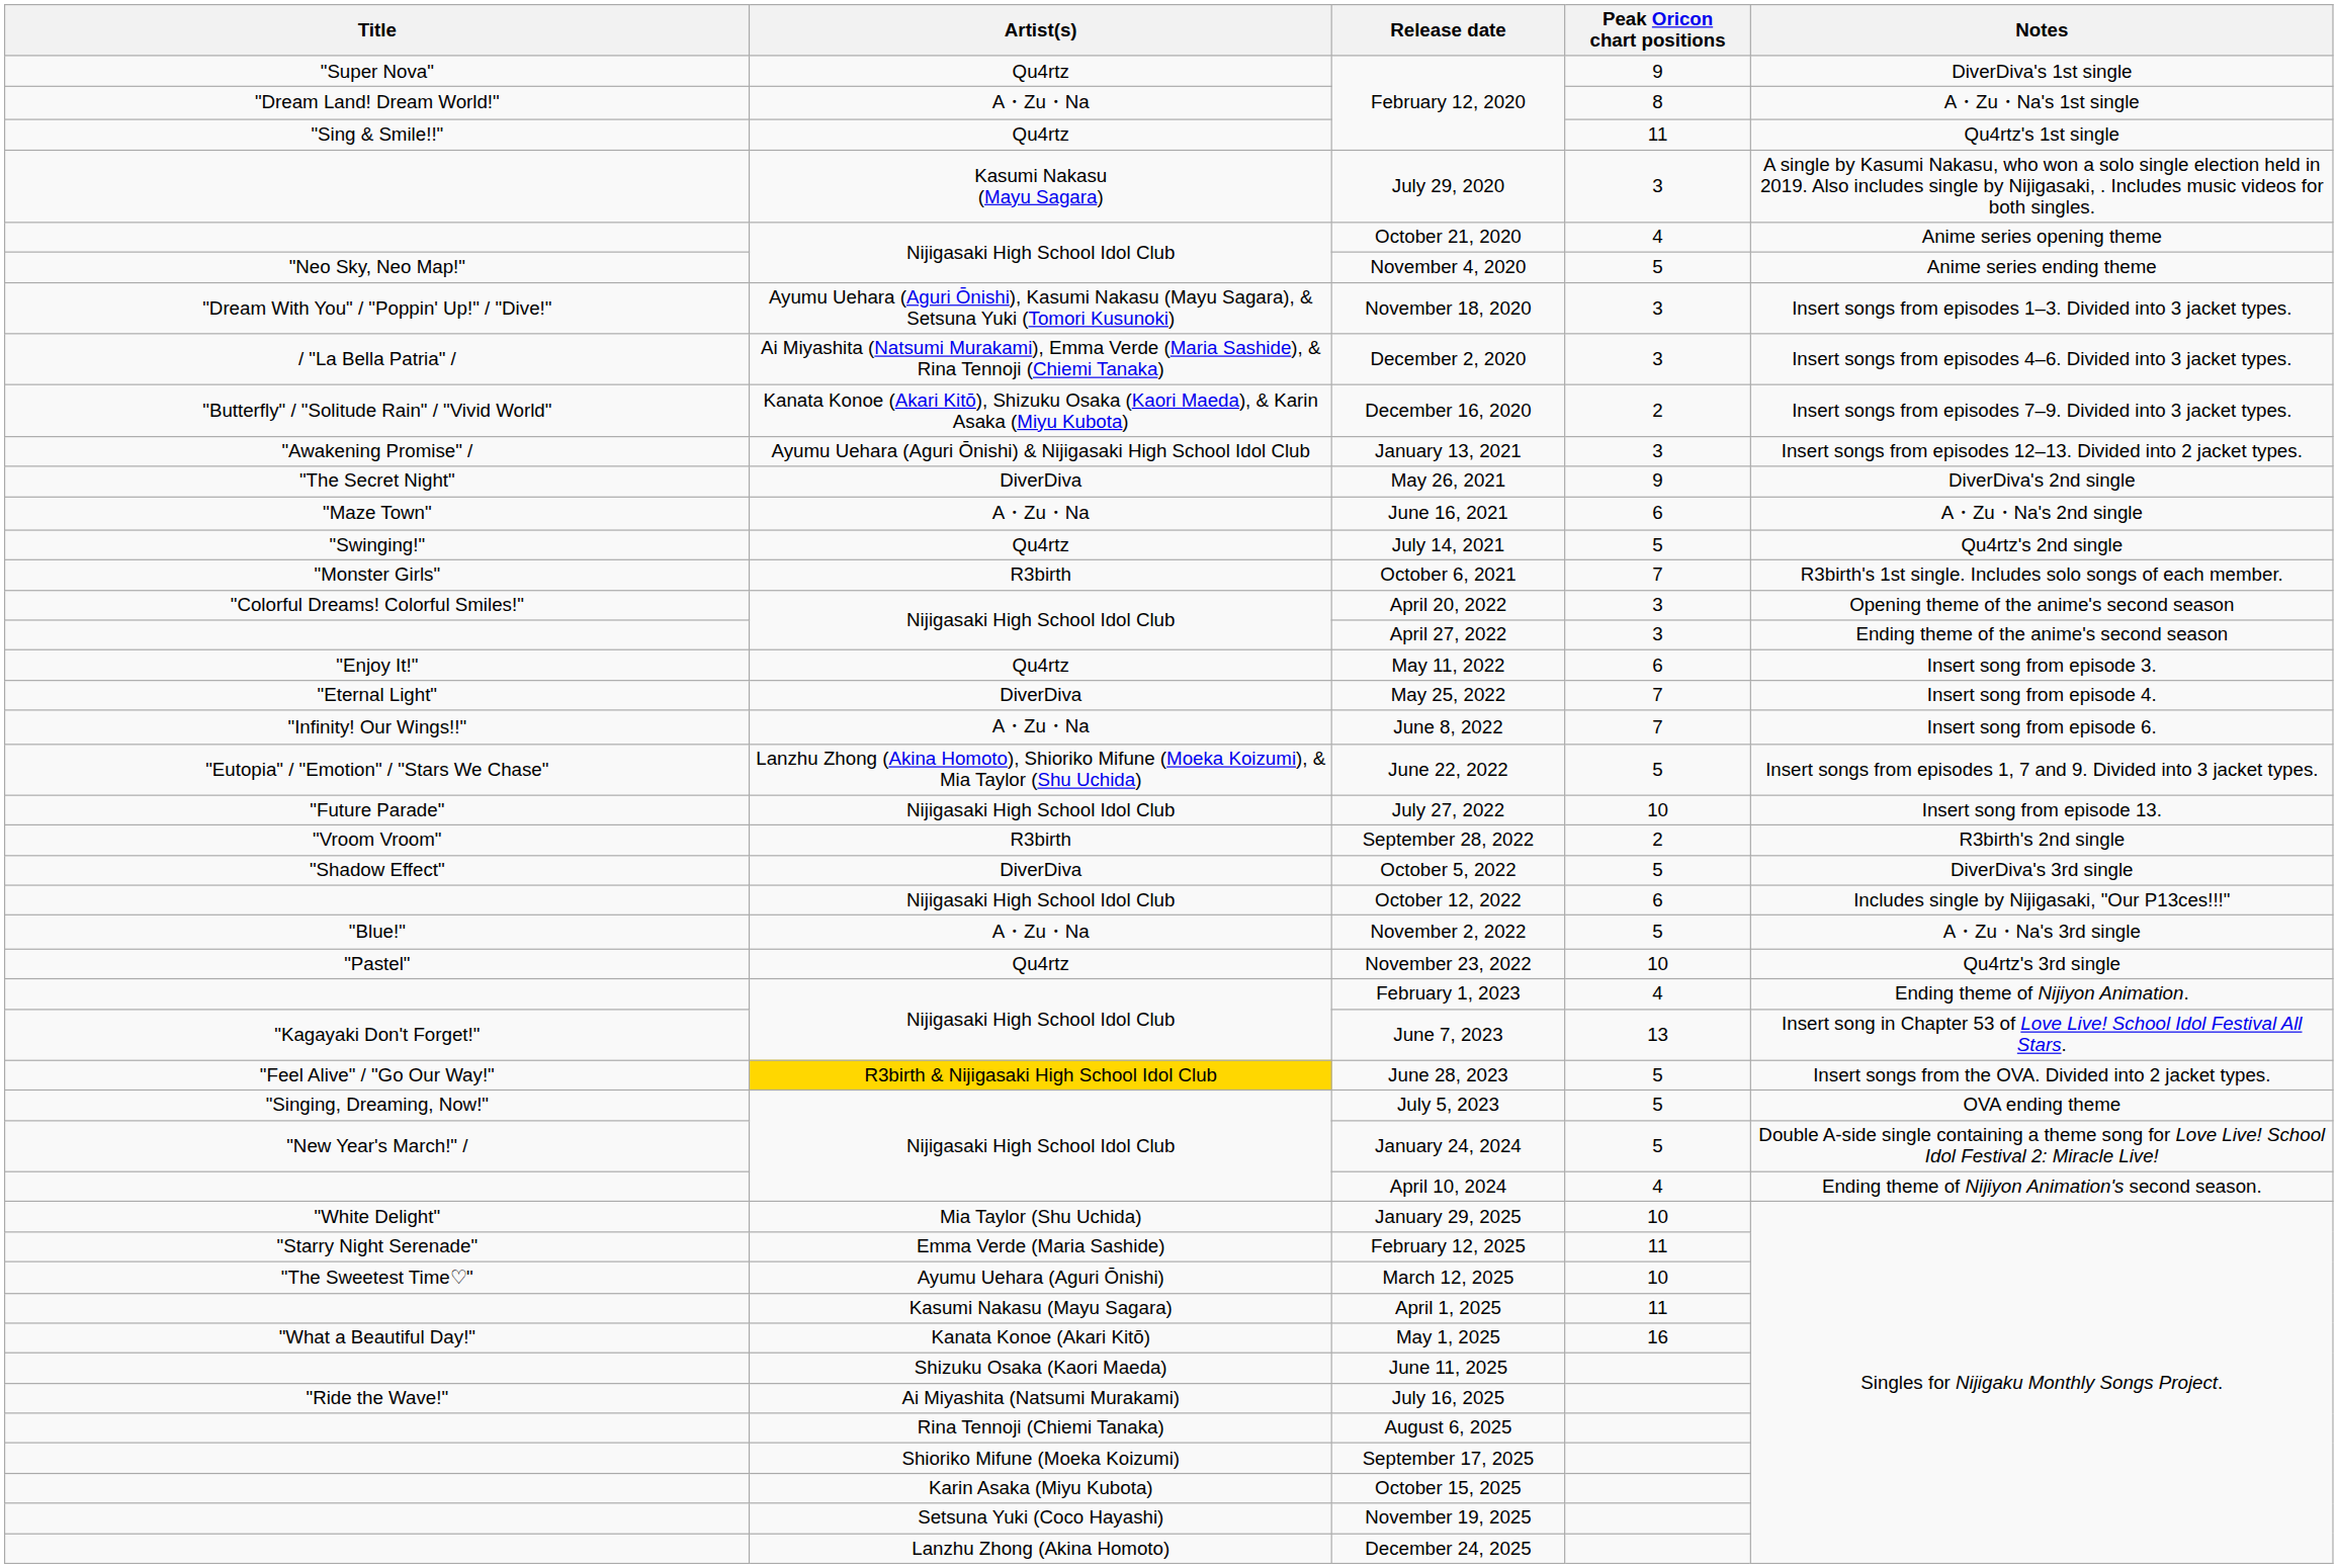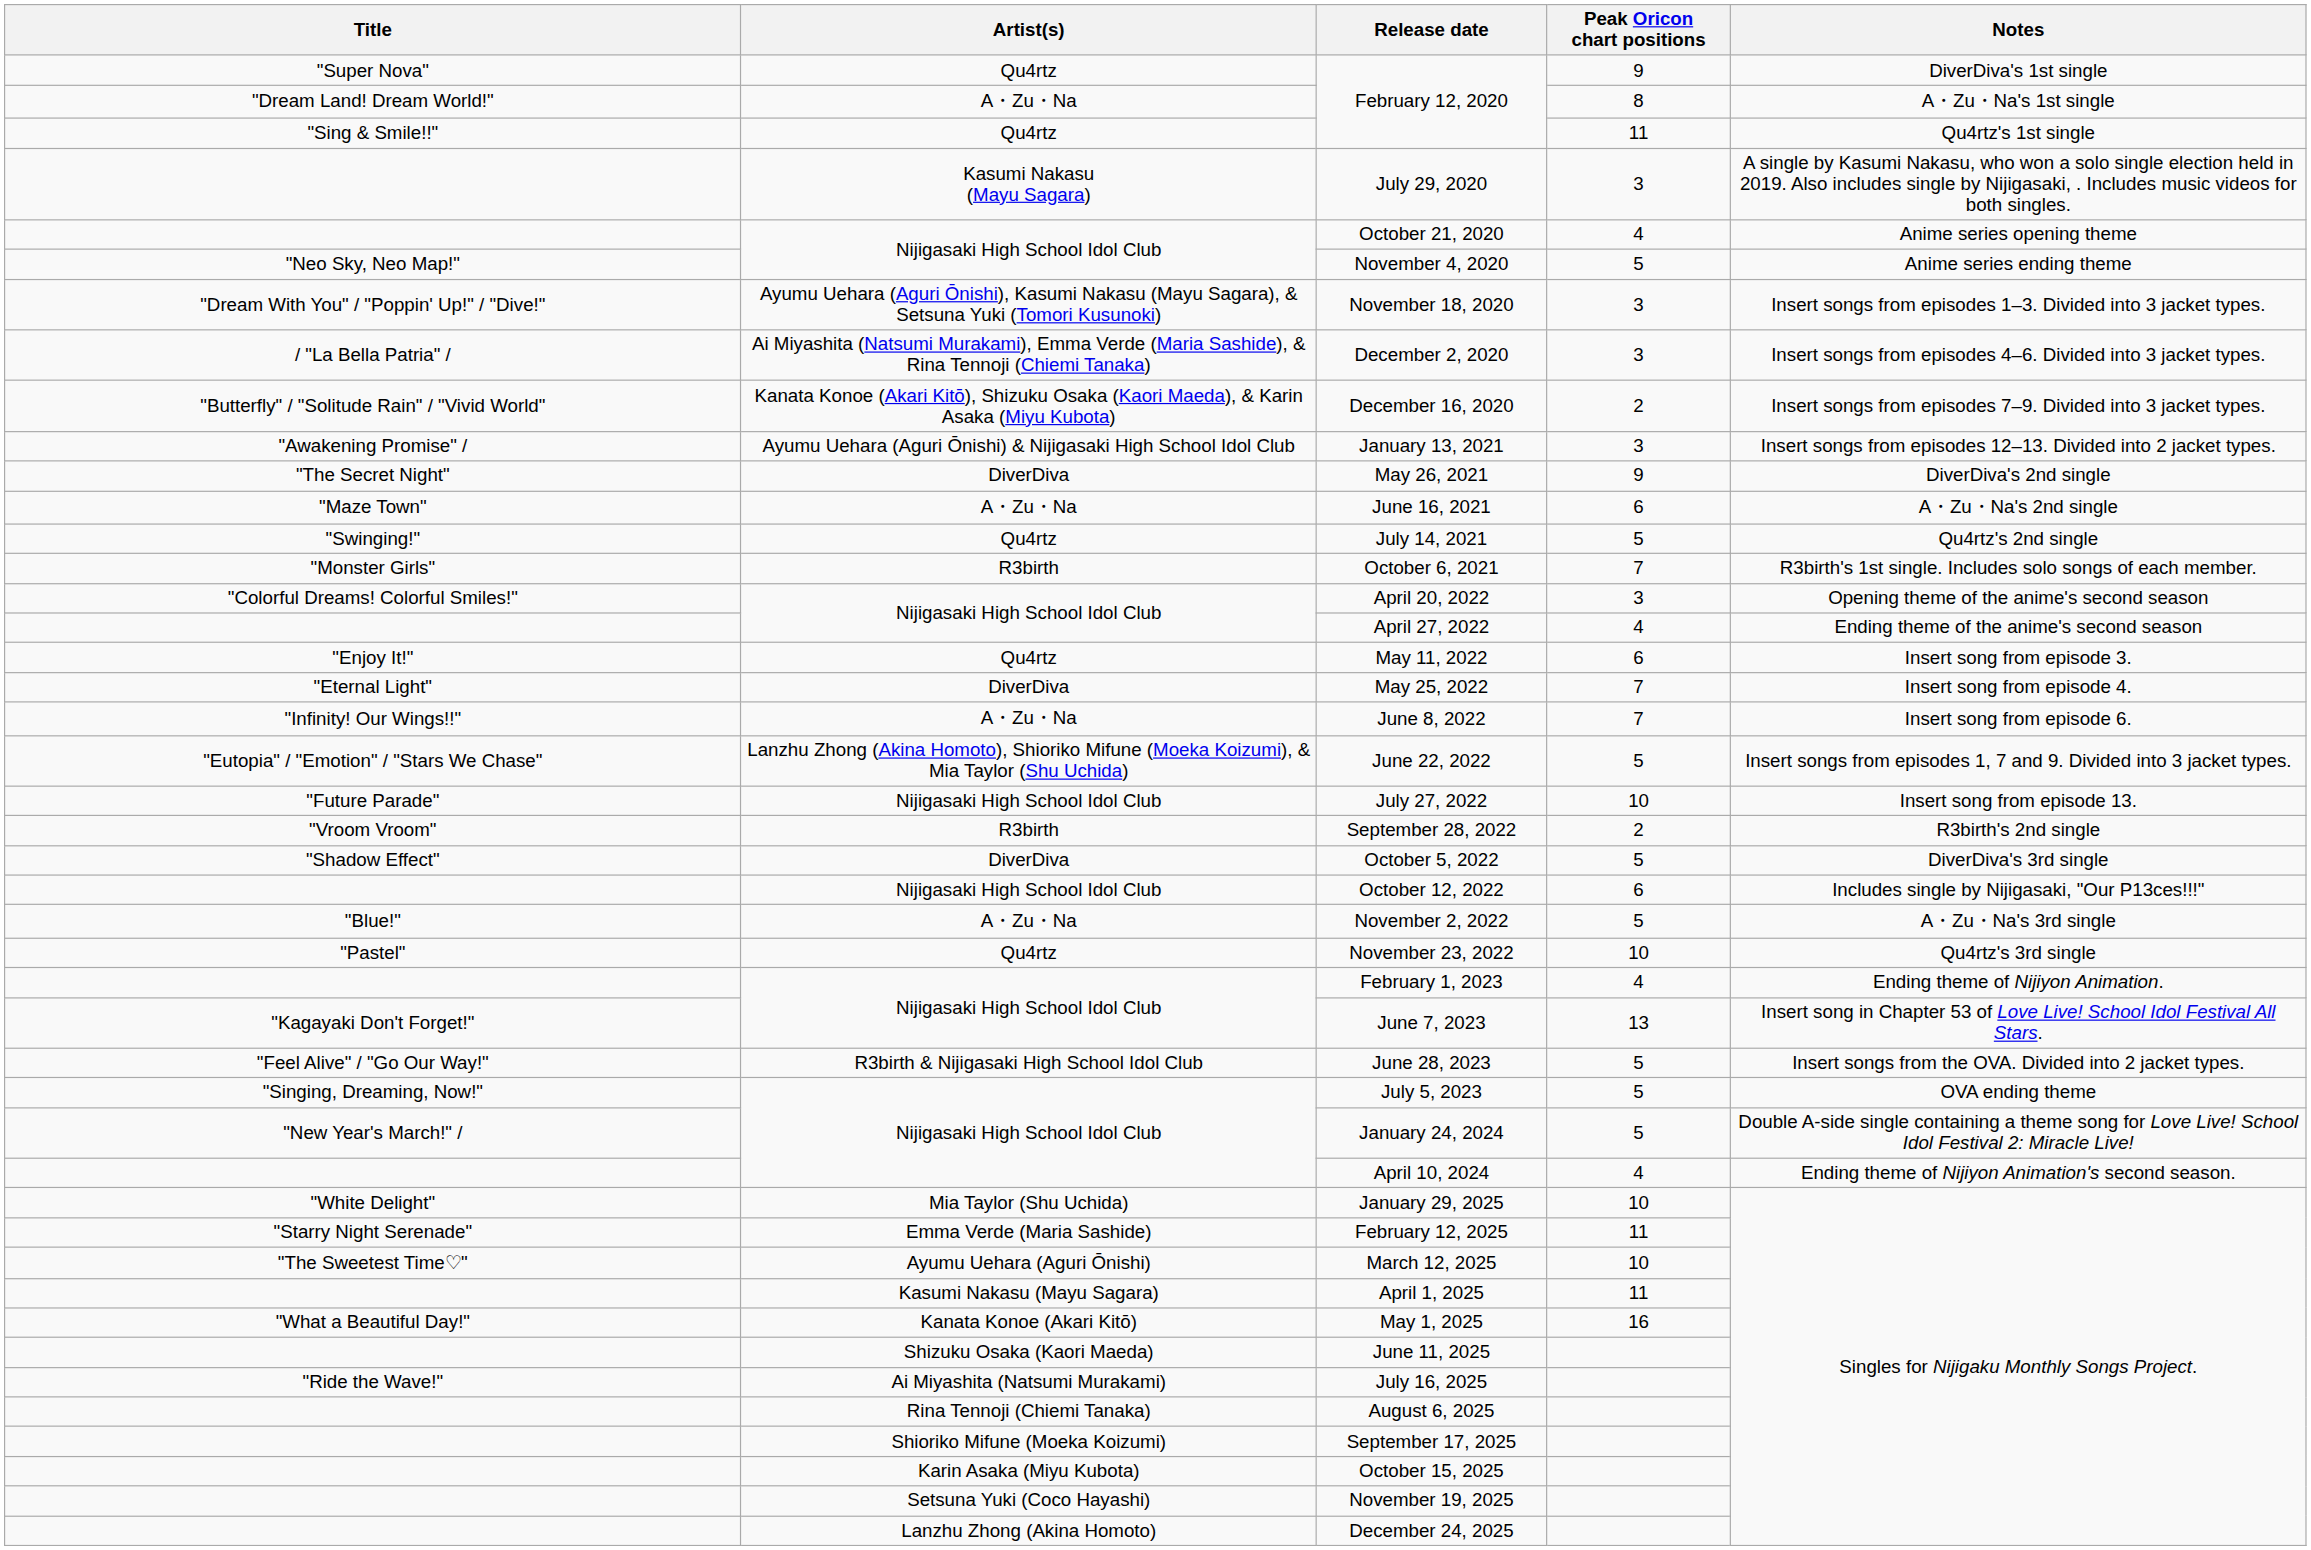 <table class="wikitable" style="text-align:center;">
 <tr>
 <th scope="col" rowspan="1">Title</th>
 <th scope="col" rowspan="1" width="25%">Artist(s)</th>
 <th scope="col" colspan="1" width="10%">Release date</th>
 <th scope="col" rowspan="1" width="8%">Peak <a href='#'>Oricon</a><br>chart positions<br></th>
 <th scope="col" rowspan="1" width="25%">Notes</th>
 </tr>
 <tr>
 <td>"Super Nova"</td>
 <td>Qu4rtz</td>
 <td rowspan="3">February 12, 2020</td>
 <td>9</td>
 <td>DiverDiva's 1st single</td>
 </tr>
 <tr>
 <td>"Dream Land! Dream World!"</td>
 <td>A・Zu・Na</td>
 <td>8</td>
 <td>A・Zu・Na's 1st single</td>
 </tr>
 <tr>
 <td>"Sing & Smile!!"</td>
 <td>Qu4rtz</td>
 <td>11</td>
 <td>Qu4rtz's 1st single</td>
 </tr>
 <tr>
 <td></td>
 <td>Kasumi Nakasu<br>(<a href='#'>Mayu Sagara</a>)</td>
 <td>July 29, 2020</td>
 <td>3</td>
 <td>A single by Kasumi Nakasu, who won a solo single election held in 2019. Also includes single by Nijigasaki, . Includes music videos for both singles.</td>
 </tr>
 <tr>
 <td></td>
 <td rowspan="2">Nijigasaki High School Idol Club</td>
 <td>October 21, 2020</td>
 <td>4</td>
 <td>Anime series opening theme</td>
 </tr>
 <tr>
 <td>"Neo Sky, Neo Map!"</td>
 <td>November 4, 2020</td>
 <td>5</td>
 <td>Anime series ending theme</td>
 </tr>
 <tr>
 <td>"Dream With You" / "Poppin' Up!" / "Dive!"</td>
 <td>Ayumu Uehara (<a href='#'>Aguri Ōnishi</a>), Kasumi Nakasu (Mayu Sagara), & Setsuna Yuki (<a href='#'>Tomori Kusunoki</a>)</td>
 <td>November 18, 2020</td>
 <td>3</td>
 <td>Insert songs from episodes 1–3. Divided into 3 jacket types.</td>
 </tr>
 <tr>
 <td> / "La Bella Patria" / </td>
 <td>Ai Miyashita (<a href='#'>Natsumi Murakami</a>), Emma Verde (<a href='#'>Maria Sashide</a>), & Rina Tennoji (<a href='#'>Chiemi Tanaka</a>)</td>
 <td>December 2, 2020</td>
 <td>3</td>
 <td>Insert songs from episodes 4–6. Divided into 3 jacket types.</td>
 </tr>
 <tr>
 <td>"Butterfly" / "Solitude Rain" / "Vivid World"</td>
 <td>Kanata Konoe (<a href='#'>Akari Kitō</a>), Shizuku Osaka (<a href='#'>Kaori Maeda</a>), & Karin Asaka (<a href='#'>Miyu Kubota</a>)</td>
 <td>December 16, 2020</td>
 <td>2</td>
 <td>Insert songs from episodes 7–9. Divided into 3 jacket types.</td>
 </tr>
 <tr>
 <td>"Awakening Promise" / </td>
 <td>Ayumu Uehara (Aguri Ōnishi) & Nijigasaki High School Idol Club</td>
 <td>January 13, 2021</td>
 <td>3</td>
 <td>Insert songs from episodes 12–13. Divided into 2 jacket types.</td>
 </tr>
 <tr>
 <td>"The Secret Night"</td>
 <td>DiverDiva</td>
 <td>May 26, 2021</td>
 <td>9</td>
 <td>DiverDiva's 2nd single</td>
 </tr>
 <tr>
 <td>"Maze Town"</td>
 <td>A・Zu・Na</td>
 <td>June 16, 2021</td>
 <td>6</td>
 <td>A・Zu・Na's 2nd single</td>
 </tr>
 <tr>
 <td>"Swinging!"</td>
 <td>Qu4rtz</td>
 <td>July 14, 2021</td>
 <td>5</td>
 <td>Qu4rtz's 2nd single</td>
 </tr>
 <tr>
 <td>"Monster Girls"</td>
 <td>R3birth</td>
 <td>October 6, 2021</td>
 <td>7</td>
 <td>R3birth's 1st single. Includes solo songs of each member.</td>
 </tr>
 <tr>
 <td>"Colorful Dreams! Colorful Smiles!"</td>
 <td rowspan="2">Nijigasaki High School Idol Club</td>
 <td>April 20, 2022</td>
 <td>3</td>
 <td>Opening theme of the anime's second season</td>
 </tr>
 <tr>
 <td></td>
 <td>April 27, 2022</td>
-<td>3</td>
+<td>4</td>
 <td>Ending theme of the anime's second season</td>
 </tr>
 <tr>
 <td>"Enjoy It!"</td>
 <td>Qu4rtz</td>
 <td>May 11, 2022</td>
 <td>6</td>
 <td>Insert song from episode 3.</td>
 </tr>
 <tr>
 <td>"Eternal Light"</td>
 <td>DiverDiva</td>
 <td>May 25, 2022</td>
 <td>7</td>
 <td>Insert song from episode 4.</td>
 </tr>
 <tr>
 <td>"Infinity! Our Wings!!"</td>
 <td>A・Zu・Na</td>
 <td>June 8, 2022</td>
 <td>7</td>
 <td>Insert song from episode 6.</td>
 </tr>
 <tr>
 <td>"Eutopia" / "Emotion" / "Stars We Chase"</td>
 <td>Lanzhu Zhong (<a href='#'>Akina Homoto</a>), Shioriko Mifune (<a href='#'>Moeka Koizumi</a>), & Mia Taylor (<a href='#'>Shu Uchida</a>)</td>
 <td>June 22, 2022</td>
 <td>5</td>
 <td>Insert songs from episodes 1, 7 and 9. Divided into 3 jacket types.</td>
 </tr>
 <tr>
 <td>"Future Parade"</td>
 <td>Nijigasaki High School Idol Club</td>
 <td>July 27, 2022</td>
 <td>10</td>
 <td>Insert song from episode 13.</td>
 </tr>
 <tr>
 <td>"Vroom Vroom"</td>
 <td>R3birth</td>
 <td>September 28, 2022</td>
 <td>2</td>
 <td>R3birth's 2nd single</td>
 </tr>
 <tr>
 <td>"Shadow Effect"</td>
 <td>DiverDiva</td>
 <td>October 5, 2022</td>
 <td>5</td>
 <td>DiverDiva's 3rd single</td>
 </tr>
 <tr>
 <td></td>
 <td>Nijigasaki High School Idol Club</td>
 <td>October 12, 2022</td>
 <td>6</td>
 <td>Includes single by Nijigasaki, "Our P13ces!!!"</td>
 </tr>
 <tr>
 <td>"Blue!"</td>
 <td>A・Zu・Na</td>
 <td>November 2, 2022</td>
 <td>5</td>
 <td>A・Zu・Na's 3rd single</td>
 </tr>
 <tr>
 <td>"Pastel"</td>
 <td>Qu4rtz</td>
 <td>November 23, 2022</td>
 <td>10</td>
 <td>Qu4rtz's 3rd single</td>
 </tr>
 <tr>
 <td></td>
 <td rowspan="2">Nijigasaki High School Idol Club</td>
 <td>February 1, 2023</td>
 <td>4</td>
 <td>Ending theme of <em>Nijiyon Animation</em>.</td>
 </tr>
 <tr>
 <td>"Kagayaki Don't Forget!"</td>
 <td>June 7, 2023</td>
 <td>13</td>
 <td>Insert song in Chapter 53 of <em><a href='#'>Love Live! School Idol Festival All Stars</a></em>.</td>
 </tr>
 <tr>
 <td>"Feel Alive" / "Go Our Way!"</td>
-<td style="background: gold;">R3birth & Nijigasaki High School Idol Club</td>
+<td>R3birth & Nijigasaki High School Idol Club</td>
 <td>June 28, 2023</td>
 <td>5</td>
 <td>Insert songs from the OVA. Divided into 2 jacket types.</td>
 </tr>
 <tr>
 <td>"Singing, Dreaming, Now!"</td>
 <td rowspan="3">Nijigasaki High School Idol Club</td>
 <td>July 5, 2023</td>
 <td>5</td>
 <td>OVA ending theme</td>
 </tr>
 <tr>
 <td>"New Year's March!" / </td>
 <td>January 24, 2024</td>
 <td>5</td>
 <td>Double A-side single containing a theme song for <em>Love Live! School Idol Festival 2: Miracle Live!</em></td>
 </tr>
 <tr>
 <td></td>
 <td>April 10, 2024</td>
 <td>4</td>
 <td>Ending theme of <em>Nijiyon Animation's</em> second season.</td>
 </tr>
 <tr>
 <td>"White Delight"</td>
 <td>Mia Taylor (Shu Uchida)</td>
 <td>January 29, 2025</td>
 <td>10</td>
 <td rowspan=12>Singles for <em>Nijigaku Monthly Songs Project</em>.</td>
 </tr>
 <tr>
 <td>"Starry Night Serenade"</td>
 <td>Emma Verde (Maria Sashide)</td>
 <td>February 12, 2025</td>
 <td>11</td>
 </tr>
 <tr>
 <td>"The Sweetest Time♡"</td>
 <td>Ayumu Uehara (Aguri Ōnishi)</td>
 <td>March 12, 2025</td>
 <td>10</td>
 </tr>
 <tr>
 <td></td>
 <td>Kasumi Nakasu (Mayu Sagara)</td>
 <td>April 1, 2025</td>
 <td>11</td>
 </tr>
 <tr>
 <td>"What a Beautiful Day!"</td>
 <td>Kanata Konoe (Akari Kitō)</td>
 <td>May 1, 2025</td>
 <td>16</td>
 </tr>
 <tr>
 <td></td>
 <td>Shizuku Osaka (Kaori Maeda)</td>
 <td>June 11, 2025</td>
 <td></td>
 </tr>
 <tr>
 <td>"Ride the Wave!"</td>
 <td>Ai Miyashita (Natsumi Murakami)</td>
 <td>July 16, 2025</td>
 <td></td>
 </tr>
 <tr>
 <td></td>
 <td>Rina Tennoji (Chiemi Tanaka)</td>
 <td>August 6, 2025</td>
 <td></td>
 </tr>
 <tr>
 <td></td>
 <td>Shioriko Mifune (Moeka Koizumi)</td>
 <td>September 17, 2025</td>
 <td></td>
 </tr>
 <tr>
 <td></td>
 <td>Karin Asaka (Miyu Kubota)</td>
 <td>October 15, 2025</td>
 <td></td>
 </tr>
 <tr>
 <td></td>
 <td>Setsuna Yuki (Coco Hayashi)</td>
 <td>November 19, 2025</td>
 <td></td>
 </tr>
 <tr>
 <td></td>
 <td>Lanzhu Zhong (Akina Homoto)</td>
 <td>December 24, 2025</td>
 <td></td>
 </tr>
 </table>
